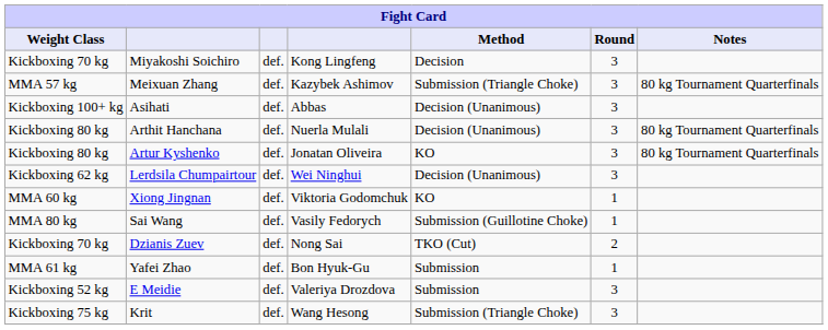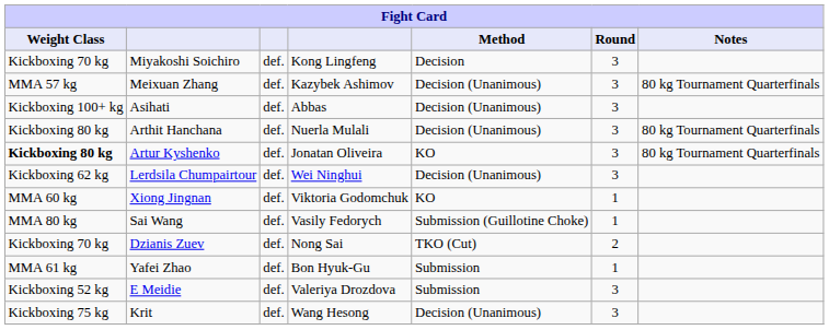 <table class="wikitable" style="font-size: 80%;">
 <tr>
 <th colspan="8" style="background-color: #ccf; color: #000080; text-align: center;"><strong>Fight Card</strong></th>
 </tr>
 <tr>
 <th colspan="1" style="background-color: #E6E8FA; color: #000000; text-align: center;">Weight Class</th>
 <th colspan="1" style="background-color: #E6E8FA; color: #000000; text-align: center;"></th>
 <th colspan="1" style="background-color: #E6E8FA; color: #000000; text-align: center;"></th>
 <th colspan="1" style="background-color: #E6E8FA; color: #000000; text-align: center;"></th>
 <th colspan="1" style="background-color: #E6E8FA; color: #000000; text-align: center;">Method</th>
 <th colspan="1" style="background-color: #E6E8FA; color: #000000; text-align: center;">Round</th>
 <th colspan="1" style="background-color: #E6E8FA; color: #000000; text-align: center;">Notes</th>
 </tr>
 <tr>
 <td>Kickboxing 70 kg</td>
 <td> Miyakoshi Soichiro</td>
 <td align=center>def.</td>
 <td> Kong Lingfeng</td>
 <td>Decision</td>
 <td align=center>3</td>
 <td></td>
 </tr>
 <tr>
 <td>MMA 57 kg</td>
 <td> Meixuan Zhang</td>
 <td align=center>def.</td>
 <td> Kazybek Ashimov</td>
-<td>Submission (Triangle Choke)</td>
+<td>Decision (Unanimous)</td>
 <td align=center>3</td>
 <td>80 kg Tournament Quarterfinals</td>
 </tr>
 <tr>
 <td>Kickboxing 100+ kg</td>
 <td> Asihati</td>
 <td align=center>def.</td>
 <td> Abbas</td>
 <td>Decision (Unanimous)</td>
 <td align=center>3</td>
 <td></td>
 </tr>
 <tr>
 <td>Kickboxing 80 kg</td>
 <td> Arthit Hanchana</td>
 <td align=center>def.</td>
 <td> Nuerla Mulali</td>
 <td>Decision (Unanimous)</td>
 <td align=center>3</td>
 <td>80 kg Tournament Quarterfinals</td>
 </tr>
 <tr>
-<td>Kickboxing 80 kg</td>
+<td><strong>Kickboxing 80 kg</strong></td>
 <td> <a href='#'>Artur Kyshenko</a></td>
 <td align=center>def.</td>
 <td> Jonatan Oliveira</td>
 <td>KO</td>
 <td align=center>3</td>
 <td>80 kg Tournament Quarterfinals</td>
 </tr>
 <tr>
 <td>Kickboxing 62 kg</td>
 <td> <a href='#'>Lerdsila Chumpairtour</a></td>
 <td align=center>def.</td>
 <td> <a href='#'>Wei Ninghui</a></td>
 <td>Decision (Unanimous)</td>
 <td align=center>3</td>
 <td></td>
 </tr>
 <tr>
 <td>MMA 60 kg</td>
 <td> <a href='#'>Xiong Jingnan</a></td>
 <td align=center>def.</td>
 <td> Viktoria Godomchuk</td>
 <td>KO</td>
 <td align=center>1</td>
 <td></td>
 </tr>
 <tr>
 <td>MMA 80 kg</td>
 <td> Sai Wang</td>
 <td align=center>def.</td>
 <td> Vasily Fedorych</td>
 <td>Submission (Guillotine Choke)</td>
 <td align=center>1</td>
 <td></td>
 </tr>
 <tr>
 <td>Kickboxing 70 kg</td>
 <td> <a href='#'>Dzianis Zuev</a></td>
 <td align=center>def.</td>
 <td> Nong Sai</td>
 <td>TKO (Cut)</td>
 <td align=center>2</td>
 <td></td>
 </tr>
 <tr>
 <td>MMA 61 kg</td>
 <td> Yafei Zhao</td>
 <td align=center>def.</td>
 <td> Bon Hyuk-Gu</td>
 <td>Submission</td>
 <td align=center>1</td>
 <td></td>
 </tr>
 <tr>
 <td>Kickboxing 52 kg</td>
 <td> <a href='#'>E Meidie</a></td>
 <td align=center>def.</td>
 <td> Valeriya Drozdova</td>
 <td>Submission</td>
 <td align=center>3</td>
 <td></td>
 </tr>
 <tr>
 <td>Kickboxing 75 kg</td>
 <td> Krit</td>
 <td align=center>def.</td>
 <td> Wang Hesong</td>
-<td>Submission (Triangle Choke)</td>
+<td>Decision (Unanimous)</td>
 <td align=center>3</td>
 <td></td>
 </tr>
 <tr>
 </tr>
 </table>
